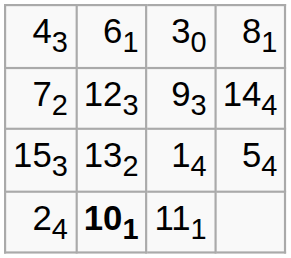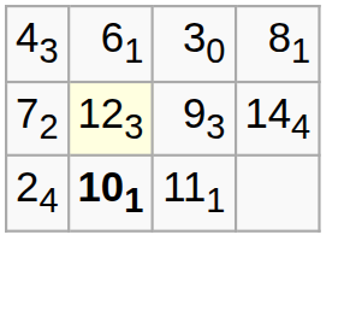 <table class="wikitable" style="text-align:right">
 <tr>
 <td>4<sub>3</sub></td>
 <td>6<sub>1</sub></td>
 <td>3<sub>0</sub></td>
 <td>8<sub>1</sub></td>
 </tr>
 <tr>
 <td>7<sub>2</sub></td>
-<td>12<sub>3</sub></td>
+<td style="background: lightyellow;">12<sub>3</sub></td>
 <td>9<sub>3</sub></td>
 <td>14<sub>4</sub></td>
-</tr>
-<tr>
-<td>15<sub>3</sub></td>
-<td>13<sub>2</sub></td>
-<td>1<sub>4</sub></td>
-<td>5<sub>4</sub></td>
 </tr>
 <tr>
 <td>2<sub>4</sub></td>
 <td><strong>10<sub>1</sub></strong></td>
 <td>11<sub>1</sub></td>
 <td></td>
 </tr>
 </table>
